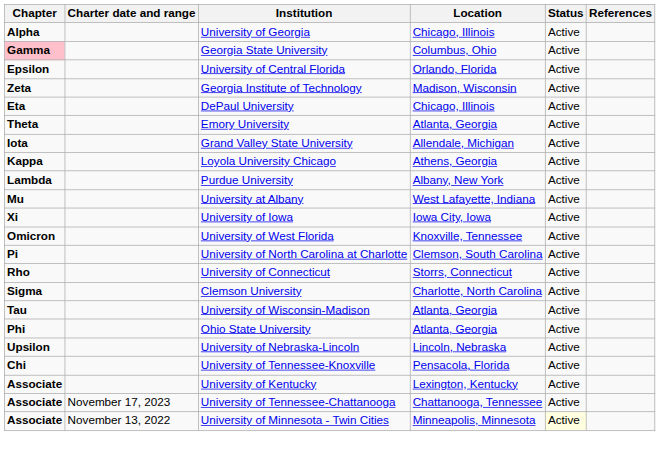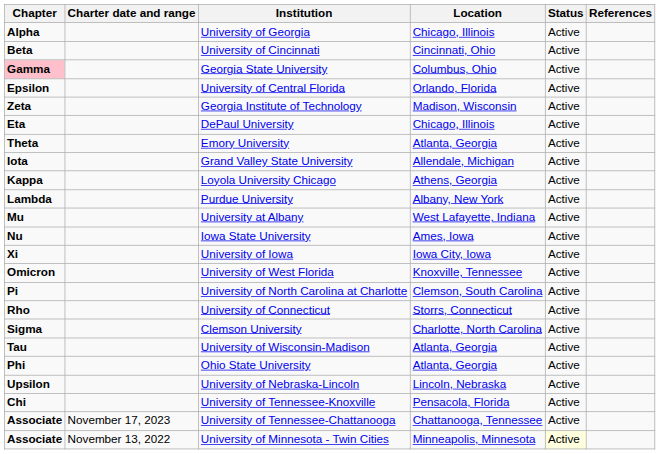 <table class="wikitable sortable">
 <tr>
 <th>Chapter</th>
 <th>Charter date and range</th>
 <th>Institution</th>
 <th>Location</th>
 <th>Status</th>
 <th>References</th>
 </tr>
 <tr>
 <td><strong>Alpha</strong></td>
 <td></td>
 <td><a href='#'>University of Georgia</a></td>
 <td><a href='#'>Chicago, Illinois</a></td>
+<td>Active</td>
+<td></td>
+</tr>
+<tr>
+<td><strong>Beta</strong></td>
+<td></td>
+<td><a href='#'>University of Cincinnati</a></td>
+<td><a href='#'>Cincinnati, Ohio</a></td>
 <td>Active</td>
 <td></td>
 </tr>
 <tr>
 <td style="background: pink;"><strong>Gamma</strong></td>
 <td></td>
 <td><a href='#'>Georgia State University</a></td>
 <td><a href='#'>Columbus, Ohio</a></td>
 <td>Active</td>
 <td></td>
 </tr>
 <tr>
 <td><strong>Epsilon</strong></td>
 <td></td>
 <td><a href='#'>University of Central Florida</a></td>
 <td><a href='#'>Orlando, Florida</a></td>
 <td>Active</td>
 <td></td>
 </tr>
 <tr>
 <td><strong>Zeta</strong></td>
 <td></td>
 <td><a href='#'>Georgia Institute of Technology</a></td>
 <td><a href='#'>Madison, Wisconsin</a></td>
 <td>Active</td>
 <td></td>
 </tr>
 <tr>
 <td><strong>Eta</strong></td>
 <td></td>
 <td><a href='#'>DePaul University</a></td>
 <td><a href='#'>Chicago, Illinois</a></td>
 <td>Active</td>
 <td></td>
 </tr>
 <tr>
 <td><strong>Theta</strong></td>
 <td></td>
 <td><a href='#'>Emory University</a></td>
 <td><a href='#'>Atlanta, Georgia</a></td>
 <td>Active</td>
 <td></td>
 </tr>
 <tr>
 <td><strong>Iota</strong></td>
 <td></td>
 <td><a href='#'>Grand Valley State University</a></td>
 <td><a href='#'>Allendale, Michigan</a></td>
 <td>Active</td>
 <td></td>
 </tr>
 <tr>
 <td><strong>Kappa</strong></td>
 <td></td>
 <td><a href='#'>Loyola University Chicago</a></td>
 <td><a href='#'>Athens, Georgia</a></td>
 <td>Active</td>
 <td></td>
 </tr>
 <tr>
 <td><strong>Lambda</strong></td>
 <td></td>
 <td><a href='#'>Purdue University</a></td>
 <td><a href='#'>Albany, New York</a></td>
 <td>Active</td>
 <td></td>
 </tr>
 <tr>
 <td><strong>Mu</strong></td>
 <td></td>
 <td><a href='#'>University at Albany</a></td>
 <td><a href='#'>West Lafayette, Indiana</a></td>
+<td>Active</td>
+<td></td>
+</tr>
+<tr>
+<td><strong>Nu</strong></td>
+<td></td>
+<td><a href='#'>Iowa State University</a></td>
+<td><a href='#'>Ames, Iowa</a></td>
 <td>Active</td>
 <td></td>
 </tr>
 <tr>
 <td><strong>Xi</strong></td>
 <td></td>
 <td><a href='#'>University of Iowa</a></td>
 <td><a href='#'>Iowa City, Iowa</a></td>
 <td>Active</td>
 <td></td>
 </tr>
 <tr>
 <td><strong>Omicron</strong></td>
 <td></td>
 <td><a href='#'>University of West Florida</a></td>
 <td><a href='#'>Knoxville, Tennessee</a></td>
 <td>Active</td>
 <td></td>
 </tr>
 <tr>
 <td><strong>Pi</strong></td>
 <td></td>
 <td><a href='#'>University of North Carolina at Charlotte</a></td>
 <td><a href='#'>Clemson, South Carolina</a></td>
 <td>Active</td>
 <td></td>
 </tr>
 <tr>
 <td><strong>Rho</strong></td>
 <td></td>
 <td><a href='#'>University of Connecticut</a></td>
 <td><a href='#'>Storrs, Connecticut</a></td>
 <td>Active</td>
 <td></td>
 </tr>
 <tr>
 <td><strong>Sigma</strong></td>
 <td></td>
 <td><a href='#'>Clemson University</a></td>
 <td><a href='#'>Charlotte, North Carolina</a></td>
 <td>Active</td>
 <td></td>
 </tr>
 <tr>
 <td><strong>Tau</strong></td>
 <td></td>
 <td><a href='#'>University of Wisconsin-Madison</a></td>
 <td><a href='#'>Atlanta, Georgia</a></td>
 <td>Active</td>
 <td></td>
 </tr>
 <tr>
 <td><strong>Phi</strong></td>
 <td></td>
 <td><a href='#'>Ohio State University</a></td>
 <td><a href='#'>Atlanta, Georgia</a></td>
 <td>Active</td>
 <td></td>
 </tr>
 <tr>
 <td><strong>Upsilon</strong></td>
 <td></td>
 <td><a href='#'>University of Nebraska-Lincoln</a></td>
 <td><a href='#'>Lincoln, Nebraska</a></td>
 <td>Active</td>
 <td></td>
 </tr>
 <tr>
 <td><strong>Chi</strong></td>
 <td></td>
 <td><a href='#'>University of Tennessee-Knoxville</a></td>
 <td><a href='#'>Pensacola, Florida</a></td>
 <td>Active</td>
 <td></td>
 </tr>
 <tr>
 <td><strong>Associate</strong></td>
-<td></td>
-<td><a href='#'>University of Kentucky</a></td>
-<td><a href='#'>Lexington, Kentucky</a></td>
-<td>Active</td>
-<td></td>
-</tr>
-<tr>
-<td><strong>Associate</strong></td>
 <td>November 17, 2023</td>
 <td><a href='#'>University of Tennessee-Chattanooga</a></td>
 <td><a href='#'>Chattanooga, Tennessee</a></td>
 <td>Active</td>
 <td></td>
 </tr>
 <tr>
 <td><strong>Associate</strong></td>
 <td>November 13, 2022</td>
 <td><a href='#'>University of Minnesota - Twin Cities</a></td>
 <td><a href='#'>Minneapolis, Minnesota</a></td>
 <td style="background: lightyellow;">Active</td>
 <td></td>
 </tr>
 </table>
